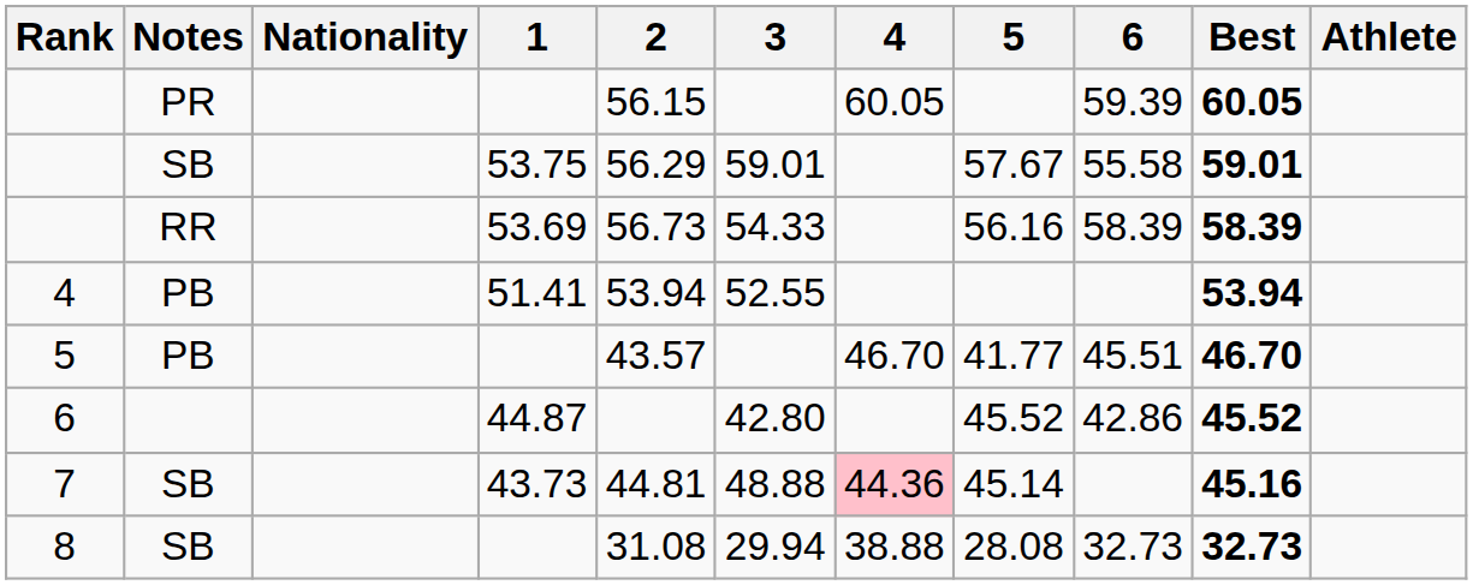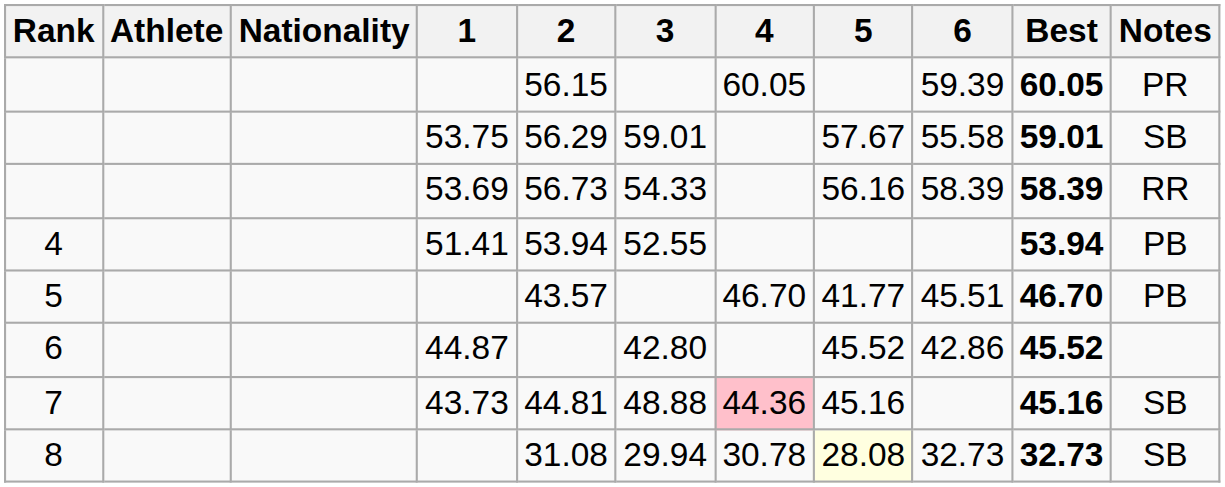 <table class="wikitable sortable" style="text-align:center">
 <tr>
 <th>Rank</th>
-<th>Notes</th>
+<th>Athlete</th>
 <th>Nationality</th>
 <th>1</th>
 <th>2</th>
 <th>3</th>
 <th>4</th>
 <th>5</th>
 <th>6</th>
 <th>Best</th>
-<th>Athlete</th>
+<th>Notes</th>
 </tr>
 <tr>
 <td></td>
-<td>PR</td>
+<td align=left></td>
 <td align="left"></td>
 <td></td>
 <td>56.15</td>
 <td></td>
 <td>60.05</td>
 <td></td>
 <td>59.39</td>
 <td><strong>60.05</strong></td>
-<td align=left></td>
+<td>PR</td>
 </tr>
 <tr>
 <td></td>
-<td>SB</td>
+<td align=left></td>
 <td align="left"></td>
 <td>53.75</td>
 <td>56.29</td>
 <td>59.01</td>
 <td></td>
 <td>57.67</td>
 <td>55.58</td>
 <td><strong>59.01</strong></td>
-<td align=left></td>
+<td>SB</td>
 </tr>
 <tr>
 <td></td>
-<td>RR</td>
+<td align=left></td>
 <td align="left"></td>
 <td>53.69</td>
 <td>56.73</td>
 <td>54.33</td>
 <td></td>
 <td>56.16</td>
 <td>58.39</td>
 <td><strong>58.39</strong></td>
-<td align=left></td>
+<td>RR</td>
 </tr>
 <tr>
 <td>4</td>
-<td>PB</td>
+<td align=left></td>
 <td align="left"></td>
 <td>51.41</td>
 <td>53.94</td>
 <td>52.55</td>
 <td></td>
 <td></td>
 <td></td>
 <td><strong>53.94</strong></td>
-<td align=left></td>
+<td>PB</td>
 </tr>
 <tr>
 <td>5</td>
-<td>PB</td>
+<td align=left></td>
 <td align="left"></td>
 <td></td>
 <td>43.57</td>
 <td></td>
 <td>46.70</td>
 <td>41.77</td>
 <td>45.51</td>
 <td><strong>46.70</strong></td>
-<td align=left></td>
+<td>PB</td>
 </tr>
 <tr>
 <td>6</td>
-<td></td>
+<td align=left></td>
 <td align="left"></td>
 <td>44.87</td>
 <td></td>
 <td>42.80</td>
 <td></td>
 <td>45.52</td>
 <td>42.86</td>
 <td><strong>45.52</strong></td>
-<td align=left></td>
+<td></td>
 </tr>
 <tr>
 <td>7</td>
-<td>SB</td>
+<td align=left></td>
 <td align="left"></td>
 <td>43.73</td>
 <td>44.81</td>
 <td>48.88</td>
 <td style="background: pink;">44.36</td>
-<td>45.14</td>
+<td>45.16</td>
 <td></td>
 <td><strong>45.16</strong></td>
-<td align=left></td>
+<td>SB</td>
 </tr>
 <tr>
 <td>8</td>
-<td>SB</td>
+<td align=left></td>
 <td align="left"></td>
 <td></td>
 <td>31.08</td>
 <td>29.94</td>
-<td>38.88</td>
-<td>28.08</td>
+<td>30.78</td>
+<td style="background: lightyellow;">28.08</td>
 <td>32.73</td>
 <td><strong>32.73</strong></td>
-<td align=left></td>
+<td>SB</td>
 </tr>
 </table>
